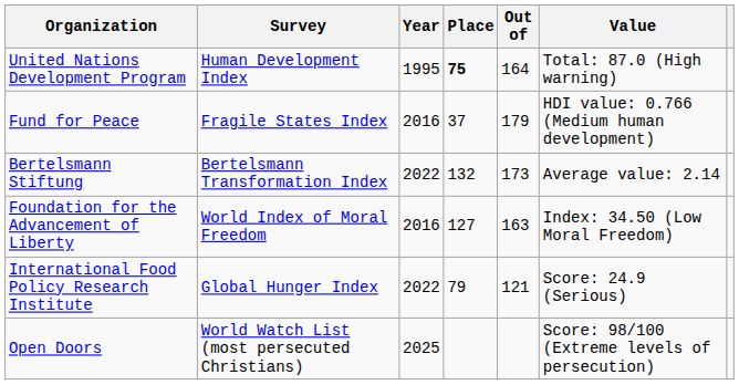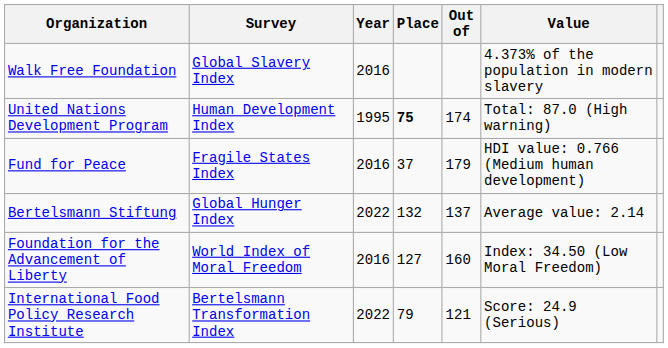 <table class="wikitable sortable" style="text-align:left">
 <tr>
 <th>Organization</th>
 <th>Survey</th>
 <th>Year</th>
 <th>Place</th>
 <th>Out of</th>
 <th>Value</th>
 <th></th>
 </tr>
 <tr>
+<td><a href='#'>Walk Free Foundation</a></td>
+<td><a href='#'>Global Slavery Index</a></td>
+<td>2016</td>
+<td> </td>
+<td></td>
+<td>4.373% of the population in modern slavery</td>
+<td></td>
+</tr>
+<tr>
 <td><a href='#'>United Nations Development Program</a></td>
 <td><a href='#'>Human Development Index</a></td>
 <td>1995</td>
 <td><strong>75 </strong></td>
-<td>164</td>
+<td>174</td>
 <td>Total: 87.0 (High warning)</td>
 <td></td>
 </tr>
 <tr>
 <td><a href='#'>Fund for Peace</a></td>
 <td><a href='#'>Fragile States Index</a></td>
 <td>2016</td>
 <td>37 </td>
 <td>179</td>
 <td>HDI value: 0.766 (Medium human development)</td>
 <td></td>
 </tr>
 <tr>
 <td><a href='#'>Bertelsmann Stiftung</a></td>
-<td><a href='#'>Bertelsmann Transformation Index</a></td>
+<td><a href='#'>Global Hunger Index</a></td>
 <td>2022</td>
 <td>132</td>
-<td>173</td>
+<td>137</td>
 <td>Average value: 2.14</td>
 <td></td>
 </tr>
 <tr>
 <td><a href='#'>Foundation for the Advancement of Liberty</a></td>
 <td><a href='#'>World Index of Moral Freedom</a></td>
 <td>2016</td>
 <td>127</td>
-<td>163</td>
+<td>160</td>
 <td>Index: 34.50 (Low Moral Freedom)</td>
 <td></td>
 </tr>
 <tr>
 <td><a href='#'>International Food Policy Research Institute</a></td>
-<td><a href='#'>Global Hunger Index</a></td>
+<td><a href='#'>Bertelsmann Transformation Index</a></td>
 <td>2022</td>
 <td>79</td>
 <td>121</td>
 <td>Score: 24.9 (Serious)</td>
 <td></td>
 </tr>
-<tr>
-<td><a href='#'>Open Doors</a></td>
-<td><a href='#'>World Watch List</a> (most persecuted Christians)</td>
-<td>2025</td>
-<td> </td>
-<td></td>
-<td>Score: 98/100 (Extreme levels of persecution)</td>
-<td></td>
-</tr>
 </table>
